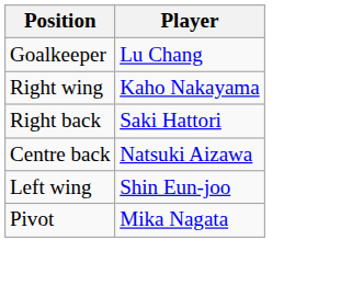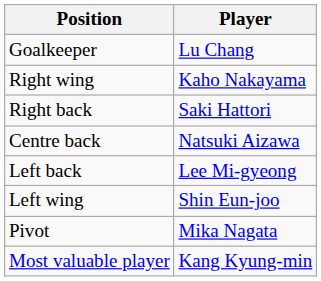 <table class="wikitable">
 <tr>
 <th>Position</th>
 <th>Player</th>
 </tr>
 <tr>
 <td>Goalkeeper</td>
 <td> <a href='#'>Lu Chang</a></td>
 </tr>
 <tr>
 <td>Right wing</td>
 <td> <a href='#'>Kaho Nakayama</a></td>
 </tr>
 <tr>
 <td>Right back</td>
 <td> <a href='#'>Saki Hattori</a></td>
 </tr>
 <tr>
 <td>Centre back</td>
 <td> <a href='#'>Natsuki Aizawa</a></td>
 </tr>
 <tr>
+<td>Left back</td>
+<td> <a href='#'>Lee Mi-gyeong</a></td>
+</tr>
+<tr>
 <td>Left wing</td>
 <td> <a href='#'>Shin Eun-joo</a></td>
 </tr>
 <tr>
 <td>Pivot</td>
 <td> <a href='#'>Mika Nagata</a></td>
 </tr>
+<tr>
+<td><a href='#'>Most valuable player</a></td>
+<td> <a href='#'>Kang Kyung-min</a></td>
+</tr>
 </table>
